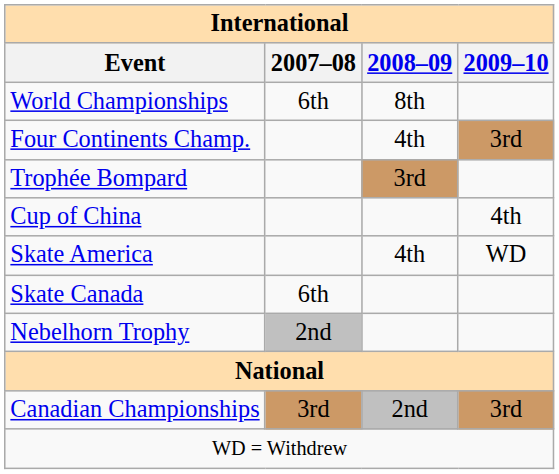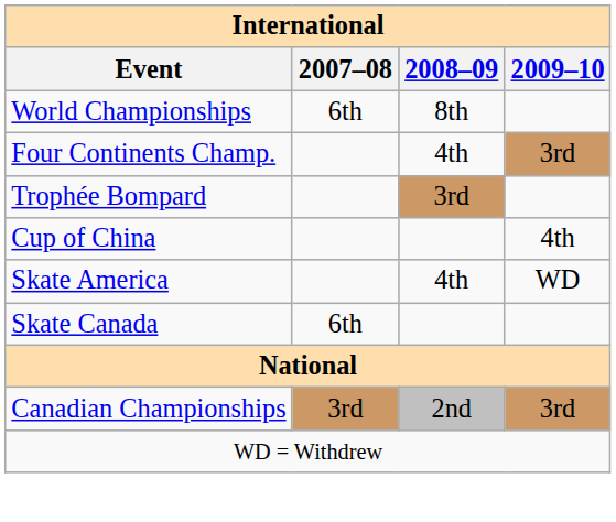 <table class="wikitable" style="text-align:center">
 <tr>
 <th style="background-color: #ffdead; " colspan=4 align=center>International</th>
 </tr>
 <tr>
 <th>Event</th>
 <th>2007–08</th>
 <th><a href='#'>2008–09</a></th>
 <th><a href='#'>2009–10</a></th>
 </tr>
 <tr>
 <td align=left><a href='#'>World Championships</a></td>
 <td>6th</td>
 <td>8th</td>
 <td></td>
 </tr>
 <tr>
 <td align=left><a href='#'>Four Continents Champ.</a></td>
 <td></td>
 <td>4th</td>
 <td bgcolor=cc9966>3rd</td>
 </tr>
 <tr>
 <td align=left> <a href='#'>Trophée Bompard</a></td>
 <td></td>
 <td bgcolor=cc9966>3rd</td>
 <td></td>
 </tr>
 <tr>
 <td align=left> <a href='#'>Cup of China</a></td>
 <td></td>
 <td></td>
 <td>4th</td>
 </tr>
 <tr>
 <td align=left>  <a href='#'>Skate America</a></td>
 <td></td>
 <td>4th</td>
 <td>WD</td>
 </tr>
 <tr>
 <td align=left> <a href='#'>Skate Canada</a></td>
 <td>6th</td>
 <td></td>
 <td></td>
 </tr>
 <tr>
-<td align=left><a href='#'>Nebelhorn Trophy</a></td>
-<td bgcolor=silver>2nd</td>
-<td></td>
-<td></td>
-</tr>
-<tr>
 <th style="background-color: #ffdead; " colspan=4 align=center>National</th>
 </tr>
 <tr>
 <td align=left><a href='#'>Canadian Championships</a></td>
 <td bgcolor=cc9966>3rd</td>
 <td bgcolor=silver>2nd</td>
 <td bgcolor=cc9966>3rd</td>
 </tr>
 <tr>
 <td colspan=4 align=center><small> WD = Withdrew </small></td>
 </tr>
 </table>
